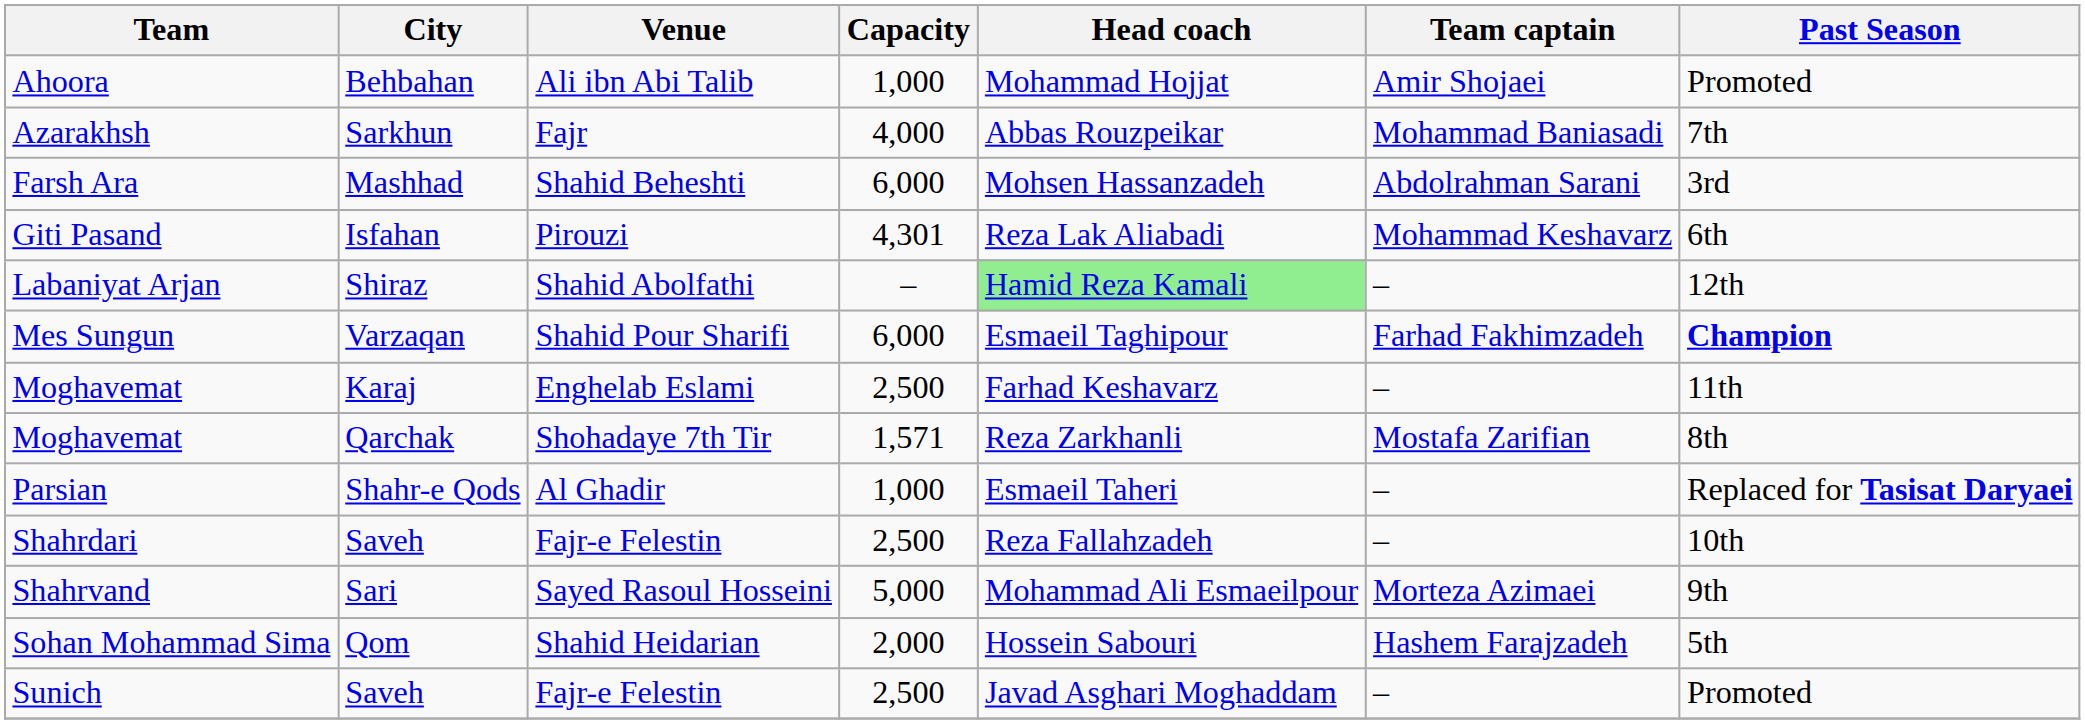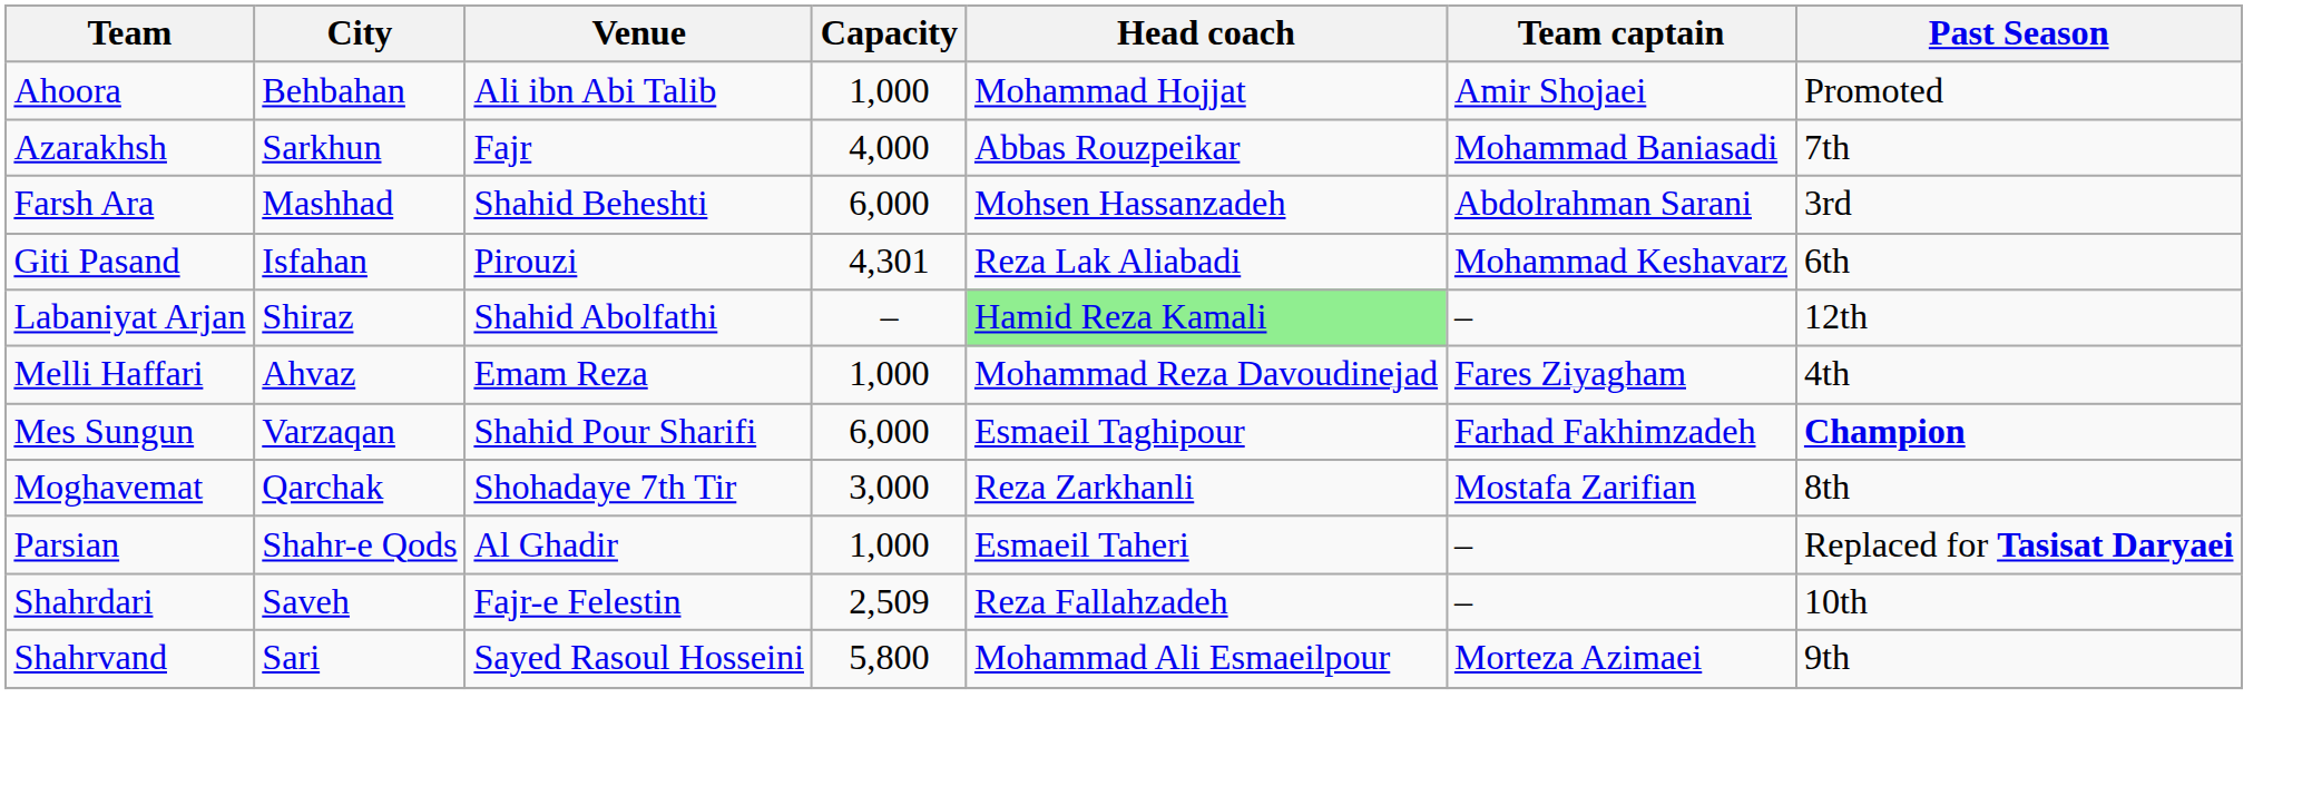 <table class="wikitable sortable">
 <tr>
 <th>Team</th>
 <th>City</th>
 <th>Venue</th>
 <th>Capacity</th>
 <th>Head coach</th>
 <th>Team captain</th>
 <th><a href='#'>Past Season</a></th>
 </tr>
 <tr>
 <td><a href='#'>Ahoora</a></td>
 <td><a href='#'>Behbahan</a></td>
 <td><a href='#'>Ali ibn Abi Talib</a></td>
 <td align="center">1,000</td>
 <td> <a href='#'>Mohammad Hojjat</a></td>
 <td> <a href='#'>Amir Shojaei</a></td>
 <td>Promoted</td>
 </tr>
 <tr>
 <td><a href='#'>Azarakhsh</a></td>
 <td><a href='#'>Sarkhun</a></td>
 <td><a href='#'>Fajr</a></td>
 <td align="center">4,000</td>
 <td> <a href='#'>Abbas Rouzpeikar</a></td>
 <td> <a href='#'>Mohammad Baniasadi</a></td>
 <td>7th</td>
 </tr>
 <tr>
 <td><a href='#'>Farsh Ara</a></td>
 <td><a href='#'>Mashhad</a></td>
 <td><a href='#'>Shahid Beheshti</a></td>
 <td align="center">6,000</td>
 <td> <a href='#'>Mohsen Hassanzadeh</a></td>
 <td> <a href='#'>Abdolrahman Sarani</a></td>
 <td>3rd</td>
 </tr>
 <tr>
 <td><a href='#'>Giti Pasand</a></td>
 <td><a href='#'>Isfahan</a></td>
 <td><a href='#'>Pirouzi</a></td>
 <td align="center">4,301</td>
 <td> <a href='#'>Reza Lak Aliabadi</a></td>
 <td> <a href='#'>Mohammad Keshavarz</a></td>
 <td>6th</td>
 </tr>
 <tr>
 <td><a href='#'>Labaniyat Arjan</a></td>
 <td><a href='#'>Shiraz</a></td>
 <td><a href='#'>Shahid Abolfathi</a></td>
 <td align="center">–</td>
 <td style="background: lightgreen;"> <a href='#'>Hamid Reza Kamali</a></td>
 <td>–</td>
 <td>12th</td>
 </tr>
 <tr>
+<td><a href='#'>Melli Haffari</a></td>
+<td><a href='#'>Ahvaz</a></td>
+<td><a href='#'>Emam Reza</a></td>
+<td align="center">1,000</td>
+<td> <a href='#'>Mohammad Reza Davoudinejad</a></td>
+<td> <a href='#'>Fares Ziyagham</a></td>
+<td>4th</td>
+</tr>
+<tr>
 <td><a href='#'>Mes Sungun</a></td>
 <td><a href='#'>Varzaqan</a></td>
 <td><a href='#'>Shahid Pour Sharifi</a></td>
 <td align="center">6,000</td>
 <td> <a href='#'>Esmaeil Taghipour</a></td>
 <td> <a href='#'>Farhad Fakhimzadeh</a></td>
 <td><strong><a href='#'>Champion</a></strong></td>
 </tr>
 <tr>
 <td><a href='#'>Moghavemat</a></td>
-<td><a href='#'>Karaj</a></td>
-<td><a href='#'>Enghelab Eslami</a></td>
-<td align="center">2,500</td>
-<td> <a href='#'>Farhad Keshavarz</a></td>
-<td>–</td>
-<td>11th</td>
-</tr>
-<tr>
-<td><a href='#'>Moghavemat</a></td>
 <td><a href='#'>Qarchak</a></td>
 <td><a href='#'>Shohadaye 7th Tir</a></td>
-<td align="center">1,571</td>
+<td align="center">3,000</td>
 <td> <a href='#'>Reza Zarkhanli</a></td>
 <td> <a href='#'>Mostafa Zarifian</a></td>
 <td>8th</td>
 </tr>
 <tr>
 <td><a href='#'>Parsian</a></td>
 <td><a href='#'>Shahr-e Qods</a></td>
 <td><a href='#'>Al Ghadir</a></td>
 <td align="center">1,000</td>
 <td> <a href='#'>Esmaeil Taheri</a></td>
 <td>–</td>
 <td>Replaced for <strong><a href='#'>Tasisat Daryaei</a></strong></td>
 </tr>
 <tr>
 <td><a href='#'>Shahrdari</a></td>
 <td><a href='#'>Saveh</a></td>
 <td><a href='#'>Fajr-e Felestin</a></td>
-<td align="center">2,500</td>
+<td align="center">2,509</td>
 <td> <a href='#'>Reza Fallahzadeh</a></td>
 <td>–</td>
 <td>10th</td>
 </tr>
 <tr>
 <td><a href='#'>Shahrvand</a></td>
 <td><a href='#'>Sari</a></td>
 <td><a href='#'>Sayed Rasoul Hosseini</a></td>
-<td align="center">5,000</td>
+<td align="center">5,800</td>
 <td> <a href='#'>Mohammad Ali Esmaeilpour</a></td>
 <td> <a href='#'>Morteza Azimaei</a></td>
 <td>9th</td>
 </tr>
-<tr ||>
-<td><a href='#'>Sohan Mohammad Sima</a></td>
-<td><a href='#'>Qom</a></td>
-<td><a href='#'>Shahid Heidarian</a></td>
-<td align="center">2,000</td>
-<td> <a href='#'>Hossein Sabouri</a></td>
-<td> <a href='#'>Hashem Farajzadeh</a></td>
-<td>5th</td>
-</tr>
-<tr>
-<td><a href='#'>Sunich</a></td>
-<td><a href='#'>Saveh</a></td>
-<td><a href='#'>Fajr-e Felestin</a></td>
-<td align="center">2,500</td>
-<td> <a href='#'>Javad Asghari Moghaddam</a></td>
-<td>–</td>
-<td>Promoted</td>
-</tr>
 <tr>
 </tr>
 </table>
